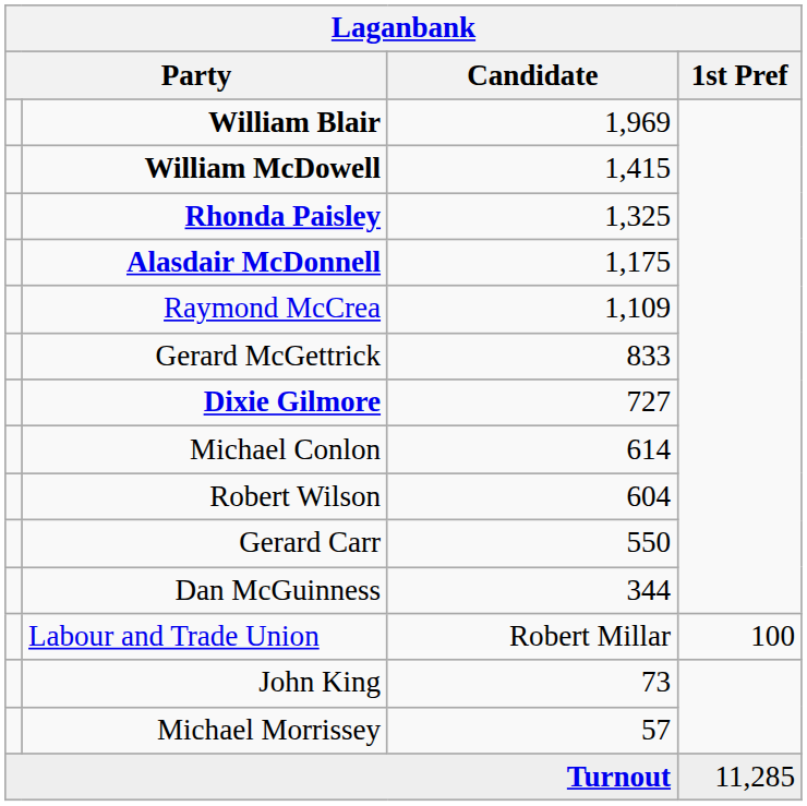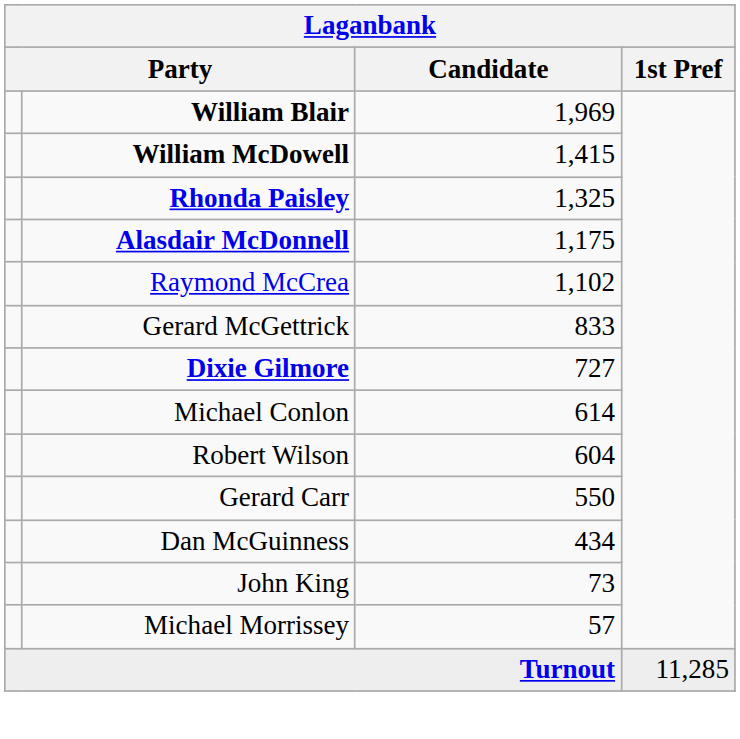 <table class="wikitable">
 <tr>
 <th colspan="4" align="center"><a href='#'>Laganbank</a></th>
 </tr>
 <tr>
 <th colspan="2" align="center" width=200>Party</th>
 <th width=150>Candidate</th>
 <th width=60>1st Pref</th>
 </tr>
 <tr>
 <td></td>
 <td align="right"><strong>William Blair</strong></td>
 <td align="right">1,969</td>
 </tr>
 <tr>
 <td></td>
 <td align="right"><strong>William McDowell</strong></td>
 <td align="right">1,415</td>
 </tr>
 <tr>
 <td></td>
 <td align="right"><strong><a href='#'>Rhonda Paisley</a></strong></td>
 <td align="right">1,325</td>
 </tr>
 <tr>
 <td></td>
 <td align="right"><strong><a href='#'>Alasdair McDonnell</a></strong></td>
 <td align="right">1,175</td>
 </tr>
 <tr>
 <td></td>
 <td align="right"><a href='#'>Raymond McCrea</a></td>
-<td align="right">1,109</td>
+<td align="right">1,102</td>
 </tr>
 <tr>
 <td></td>
 <td align="right">Gerard McGettrick</td>
 <td align="right">833</td>
 </tr>
 <tr>
 <td></td>
 <td align="right"><strong><a href='#'>Dixie Gilmore</a></strong></td>
 <td align="right">727</td>
 </tr>
 <tr>
 <td></td>
 <td align="right">Michael Conlon</td>
 <td align="right">614</td>
 </tr>
 <tr>
 <td></td>
 <td align="right">Robert Wilson</td>
 <td align="right">604</td>
 </tr>
 <tr>
 <td></td>
 <td align="right">Gerard Carr</td>
 <td align="right">550</td>
 </tr>
 <tr>
 <td></td>
 <td align="right">Dan McGuinness</td>
-<td align="right">344</td>
-</tr>
-<tr>
-<td></td>
-<td><a href='#'>Labour and Trade Union</a></td>
-<td align="right">Robert Millar</td>
-<td align="right">100</td>
+<td align="right">434</td>
 </tr>
 <tr>
 <td></td>
 <td align="right">John King</td>
 <td align="right">73</td>
 </tr>
 <tr>
 <td></td>
 <td align="right">Michael Morrissey</td>
 <td align="right">57</td>
 </tr>
 <tr bgcolor="EEEEEE">
 <td colspan=3 align="right"><strong><a href='#'>Turnout</a></strong></td>
 <td align="right">11,285</td>
 </tr>
 </table>
